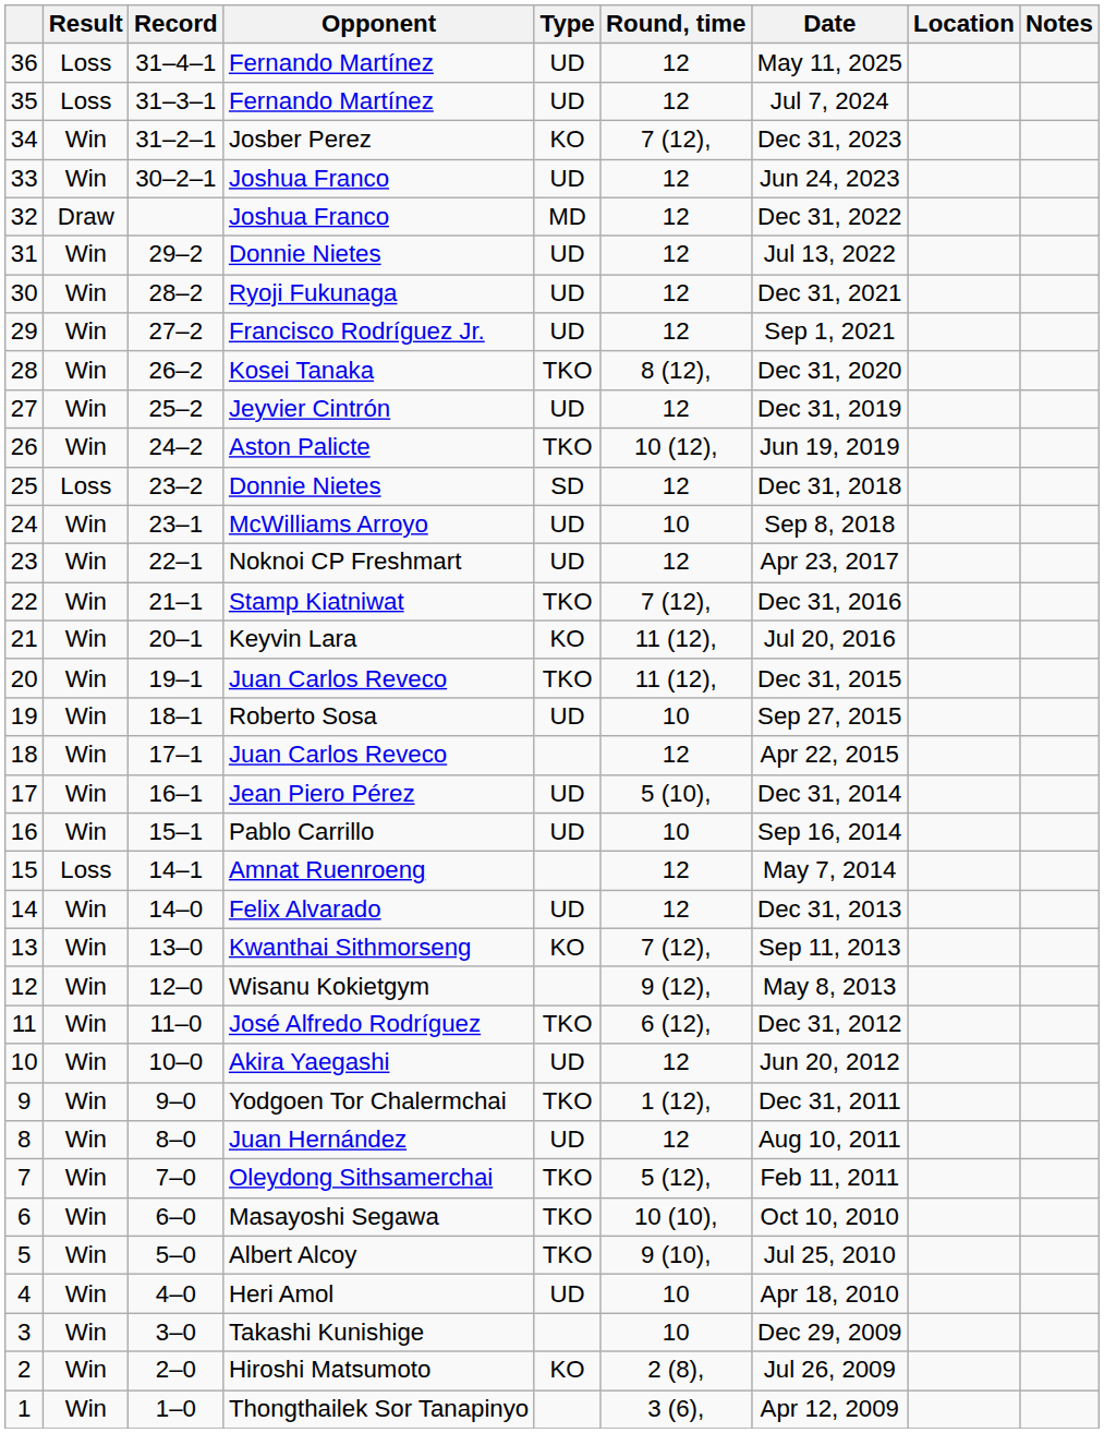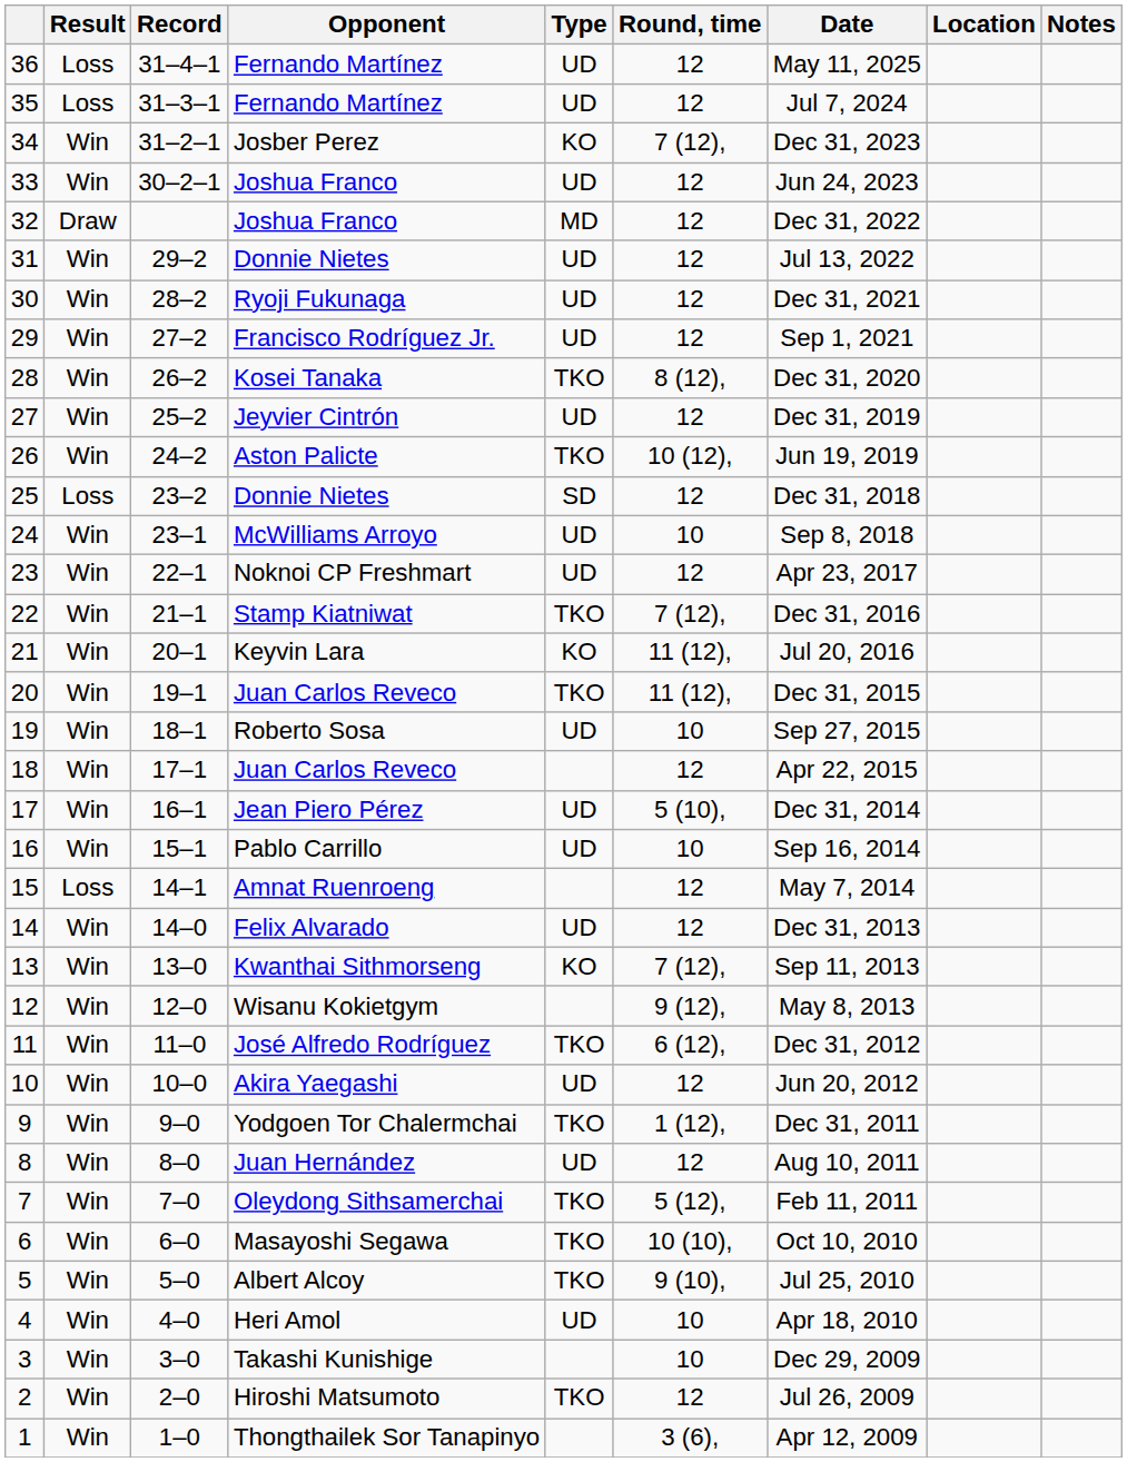 <table class=wikitable style=text-align:center>
 <tr>
 <th></th>
 <th>Result</th>
 <th>Record</th>
 <th>Opponent</th>
 <th>Type</th>
 <th>Round, time</th>
 <th>Date</th>
 <th>Location</th>
 <th>Notes</th>
 </tr>
 <tr>
 <td>36</td>
 <td>Loss</td>
 <td>31–4–1</td>
 <td align=left><a href='#'>Fernando Martínez</a></td>
 <td>UD</td>
 <td>12</td>
 <td>May 11, 2025</td>
 <td align=left></td>
 <td align=left></td>
 </tr>
 <tr>
 <td>35</td>
 <td>Loss</td>
 <td>31–3–1</td>
 <td align=left><a href='#'>Fernando Martínez</a></td>
 <td>UD</td>
 <td>12</td>
 <td>Jul 7, 2024</td>
 <td align=left></td>
 <td align=left></td>
 </tr>
 <tr>
 <td>34</td>
 <td>Win</td>
 <td>31–2–1</td>
 <td align=left>Josber Perez</td>
 <td>KO</td>
 <td>7 (12), </td>
 <td>Dec 31, 2023</td>
 <td align=left></td>
 <td align=left></td>
 </tr>
 <tr>
 <td>33</td>
 <td>Win</td>
 <td>30–2–1</td>
 <td align=left><a href='#'>Joshua Franco</a></td>
 <td>UD</td>
 <td>12</td>
 <td>Jun 24, 2023</td>
 <td align=left></td>
 <td align=left></td>
 </tr>
 <tr>
 <td>32</td>
 <td>Draw</td>
 <td></td>
 <td align=left><a href='#'>Joshua Franco</a></td>
 <td>MD</td>
 <td>12</td>
 <td>Dec 31, 2022</td>
 <td align=left></td>
 <td align=left></td>
 </tr>
 <tr>
 <td>31</td>
 <td>Win</td>
 <td>29–2</td>
 <td align=left><a href='#'>Donnie Nietes</a></td>
 <td>UD</td>
 <td>12</td>
 <td>Jul 13, 2022</td>
 <td align=left></td>
 <td align=left></td>
 </tr>
 <tr>
 <td>30</td>
 <td>Win</td>
 <td>28–2</td>
 <td align=left><a href='#'>Ryoji Fukunaga</a></td>
 <td>UD</td>
 <td>12</td>
 <td>Dec 31, 2021</td>
 <td align=left></td>
 <td align=left></td>
 </tr>
 <tr>
 <td>29</td>
 <td>Win</td>
 <td>27–2</td>
 <td align=left><a href='#'>Francisco Rodríguez Jr.</a></td>
 <td>UD</td>
 <td>12</td>
 <td>Sep 1, 2021</td>
 <td align=left></td>
 <td align=left></td>
 </tr>
 <tr>
 <td>28</td>
 <td>Win</td>
 <td>26–2</td>
 <td align=left><a href='#'>Kosei Tanaka</a></td>
 <td>TKO</td>
 <td>8 (12), </td>
 <td>Dec 31, 2020</td>
 <td align=left></td>
 <td align=left></td>
 </tr>
 <tr>
 <td>27</td>
 <td>Win</td>
 <td>25–2</td>
 <td align=left><a href='#'>Jeyvier Cintrón</a></td>
 <td>UD</td>
 <td>12</td>
 <td>Dec 31, 2019</td>
 <td align=left></td>
 <td align=left></td>
 </tr>
 <tr>
 <td>26</td>
 <td>Win</td>
 <td>24–2</td>
 <td align=left><a href='#'>Aston Palicte</a></td>
 <td>TKO</td>
 <td>10 (12), </td>
 <td>Jun 19, 2019</td>
 <td align=left></td>
 <td align=left></td>
 </tr>
 <tr>
 <td>25</td>
 <td>Loss</td>
 <td>23–2</td>
 <td align=left><a href='#'>Donnie Nietes</a></td>
 <td>SD</td>
 <td>12</td>
 <td>Dec 31, 2018</td>
 <td align=left></td>
 <td align=left></td>
 </tr>
 <tr>
 <td>24</td>
 <td>Win</td>
 <td>23–1</td>
 <td align=left><a href='#'>McWilliams Arroyo</a></td>
 <td>UD</td>
 <td>10</td>
 <td>Sep 8, 2018</td>
 <td align=left></td>
 <td align=left></td>
 </tr>
 <tr>
 <td>23</td>
 <td>Win</td>
 <td>22–1</td>
 <td align=left>Noknoi CP Freshmart</td>
 <td>UD</td>
 <td>12</td>
 <td>Apr 23, 2017</td>
 <td align=left></td>
 <td align=left></td>
 </tr>
 <tr>
 <td>22</td>
 <td>Win</td>
 <td>21–1</td>
 <td align=left><a href='#'>Stamp Kiatniwat</a></td>
 <td>TKO</td>
 <td>7 (12), </td>
 <td>Dec 31, 2016</td>
 <td align=left></td>
 <td align=left></td>
 </tr>
 <tr>
 <td>21</td>
 <td>Win</td>
 <td>20–1</td>
 <td align=left>Keyvin Lara</td>
 <td>KO</td>
 <td>11 (12), </td>
 <td>Jul 20, 2016</td>
 <td align=left></td>
 <td align=left></td>
 </tr>
 <tr>
 <td>20</td>
 <td>Win</td>
 <td>19–1</td>
 <td align=left><a href='#'>Juan Carlos Reveco</a></td>
 <td>TKO</td>
 <td>11 (12), </td>
 <td>Dec 31, 2015</td>
 <td align=left></td>
 <td align=left></td>
 </tr>
 <tr>
 <td>19</td>
 <td>Win</td>
 <td>18–1</td>
 <td align=left>Roberto Sosa</td>
 <td>UD</td>
 <td>10</td>
 <td>Sep 27, 2015</td>
 <td align=left></td>
 <td align=left></td>
 </tr>
 <tr>
 <td>18</td>
 <td>Win</td>
 <td>17–1</td>
 <td align=left><a href='#'>Juan Carlos Reveco</a></td>
 <td></td>
 <td>12</td>
 <td>Apr 22, 2015</td>
 <td align=left></td>
 <td align=left></td>
 </tr>
 <tr>
 <td>17</td>
 <td>Win</td>
 <td>16–1</td>
 <td align=left><a href='#'>Jean Piero Pérez</a></td>
 <td>UD</td>
 <td>5 (10), </td>
 <td>Dec 31, 2014</td>
 <td align=left></td>
 <td align=left></td>
 </tr>
 <tr>
 <td>16</td>
 <td>Win</td>
 <td>15–1</td>
 <td align=left>Pablo Carrillo</td>
 <td>UD</td>
 <td>10</td>
 <td>Sep 16, 2014</td>
 <td align=left></td>
 <td align=left></td>
 </tr>
 <tr>
 <td>15</td>
 <td>Loss</td>
 <td>14–1</td>
 <td align=left><a href='#'>Amnat Ruenroeng</a></td>
 <td></td>
 <td>12</td>
 <td>May 7, 2014</td>
 <td align=left></td>
 <td align=left></td>
 </tr>
 <tr>
 <td>14</td>
 <td>Win</td>
 <td>14–0</td>
 <td align=left><a href='#'>Felix Alvarado</a></td>
 <td>UD</td>
 <td>12</td>
 <td>Dec 31, 2013</td>
 <td align=left></td>
 <td align=left></td>
 </tr>
 <tr>
 <td>13</td>
 <td>Win</td>
 <td>13–0</td>
 <td align=left><a href='#'>Kwanthai Sithmorseng</a></td>
 <td>KO</td>
 <td>7 (12), </td>
 <td>Sep 11, 2013</td>
 <td align=left></td>
 <td align=left></td>
 </tr>
 <tr>
 <td>12</td>
 <td>Win</td>
 <td>12–0</td>
 <td align=left>Wisanu Kokietgym</td>
 <td></td>
 <td>9 (12), </td>
 <td>May 8, 2013</td>
 <td align=left></td>
 <td align=left></td>
 </tr>
 <tr>
 <td>11</td>
 <td>Win</td>
 <td>11–0</td>
 <td align=left><a href='#'>José Alfredo Rodríguez</a></td>
 <td>TKO</td>
 <td>6 (12), </td>
 <td>Dec 31, 2012</td>
 <td align=left></td>
 <td align=left></td>
 </tr>
 <tr>
 <td>10</td>
 <td>Win</td>
 <td>10–0</td>
 <td align=left><a href='#'>Akira Yaegashi</a></td>
 <td>UD</td>
 <td>12</td>
 <td>Jun 20, 2012</td>
 <td align=left></td>
 <td align=left></td>
 </tr>
 <tr>
 <td>9</td>
 <td>Win</td>
 <td>9–0</td>
 <td align=left>Yodgoen Tor Chalermchai</td>
 <td>TKO</td>
 <td>1 (12), </td>
 <td>Dec 31, 2011</td>
 <td align=left></td>
 <td align=left></td>
 </tr>
 <tr>
 <td>8</td>
 <td>Win</td>
 <td>8–0</td>
 <td align=left><a href='#'>Juan Hernández</a></td>
 <td>UD</td>
 <td>12</td>
 <td>Aug 10, 2011</td>
 <td align=left></td>
 <td align=left></td>
 </tr>
 <tr>
 <td>7</td>
 <td>Win</td>
 <td>7–0</td>
 <td align=left><a href='#'>Oleydong Sithsamerchai</a></td>
 <td>TKO</td>
 <td>5 (12), </td>
 <td>Feb 11, 2011</td>
 <td align=left></td>
 <td align=left></td>
 </tr>
 <tr>
 <td>6</td>
 <td>Win</td>
 <td>6–0</td>
 <td align=left>Masayoshi Segawa</td>
 <td>TKO</td>
 <td>10 (10), </td>
 <td>Oct 10, 2010</td>
 <td align=left></td>
 <td align=left></td>
 </tr>
 <tr>
 <td>5</td>
 <td>Win</td>
 <td>5–0</td>
 <td align=left>Albert Alcoy</td>
 <td>TKO</td>
 <td>9 (10), </td>
 <td>Jul 25, 2010</td>
 <td align=left></td>
 <td align=left></td>
 </tr>
 <tr>
 <td>4</td>
 <td>Win</td>
 <td>4–0</td>
 <td align=left>Heri Amol</td>
 <td>UD</td>
 <td>10</td>
 <td>Apr 18, 2010</td>
 <td align=left></td>
 <td align=left></td>
 </tr>
 <tr>
 <td>3</td>
 <td>Win</td>
 <td>3–0</td>
 <td align=left>Takashi Kunishige</td>
 <td></td>
 <td>10</td>
 <td>Dec 29, 2009</td>
 <td align=left></td>
 <td align=left></td>
 </tr>
 <tr>
 <td>2</td>
 <td>Win</td>
 <td>2–0</td>
 <td align=left>Hiroshi Matsumoto</td>
-<td>KO</td>
-<td>2 (8), </td>
+<td>TKO</td>
+<td>12</td>
 <td>Jul 26, 2009</td>
 <td align=left></td>
 <td align=left></td>
 </tr>
 <tr>
 <td>1</td>
 <td>Win</td>
 <td>1–0</td>
 <td align=left>Thongthailek Sor Tanapinyo</td>
 <td></td>
 <td>3 (6), </td>
 <td>Apr 12, 2009</td>
 <td align=left></td>
 <td align=left></td>
 </tr>
 </table>
